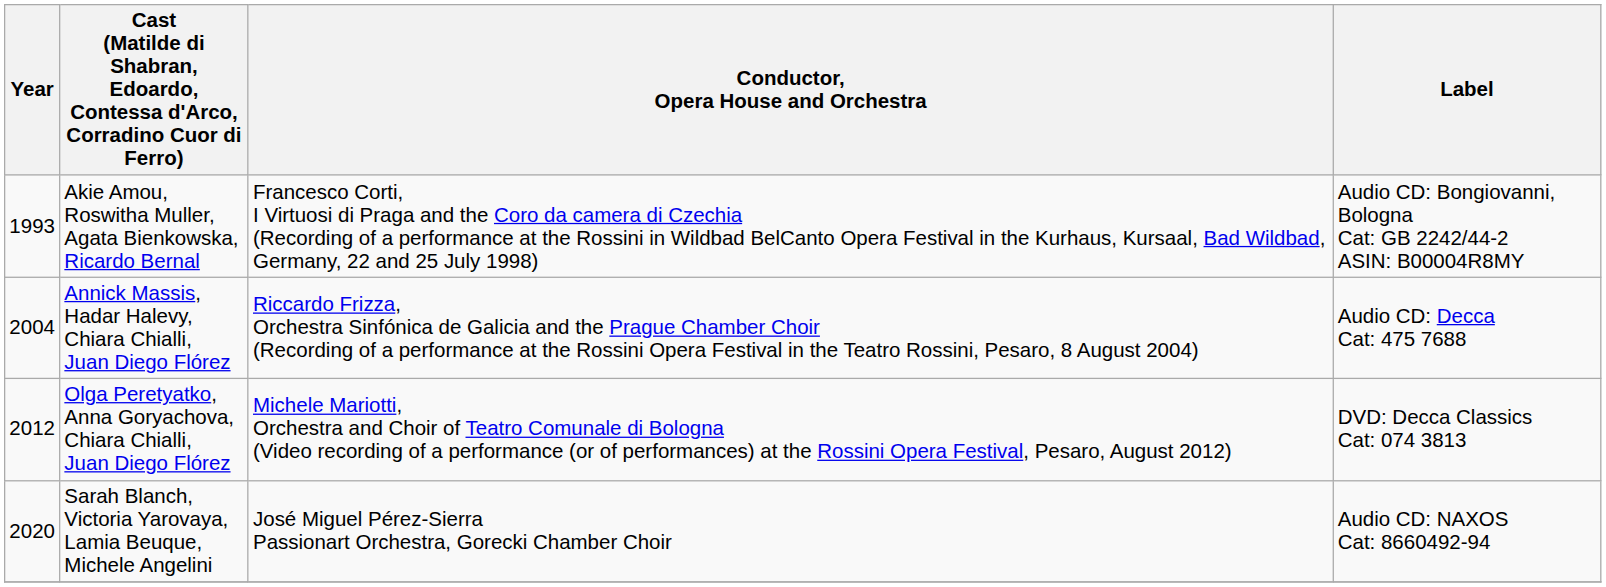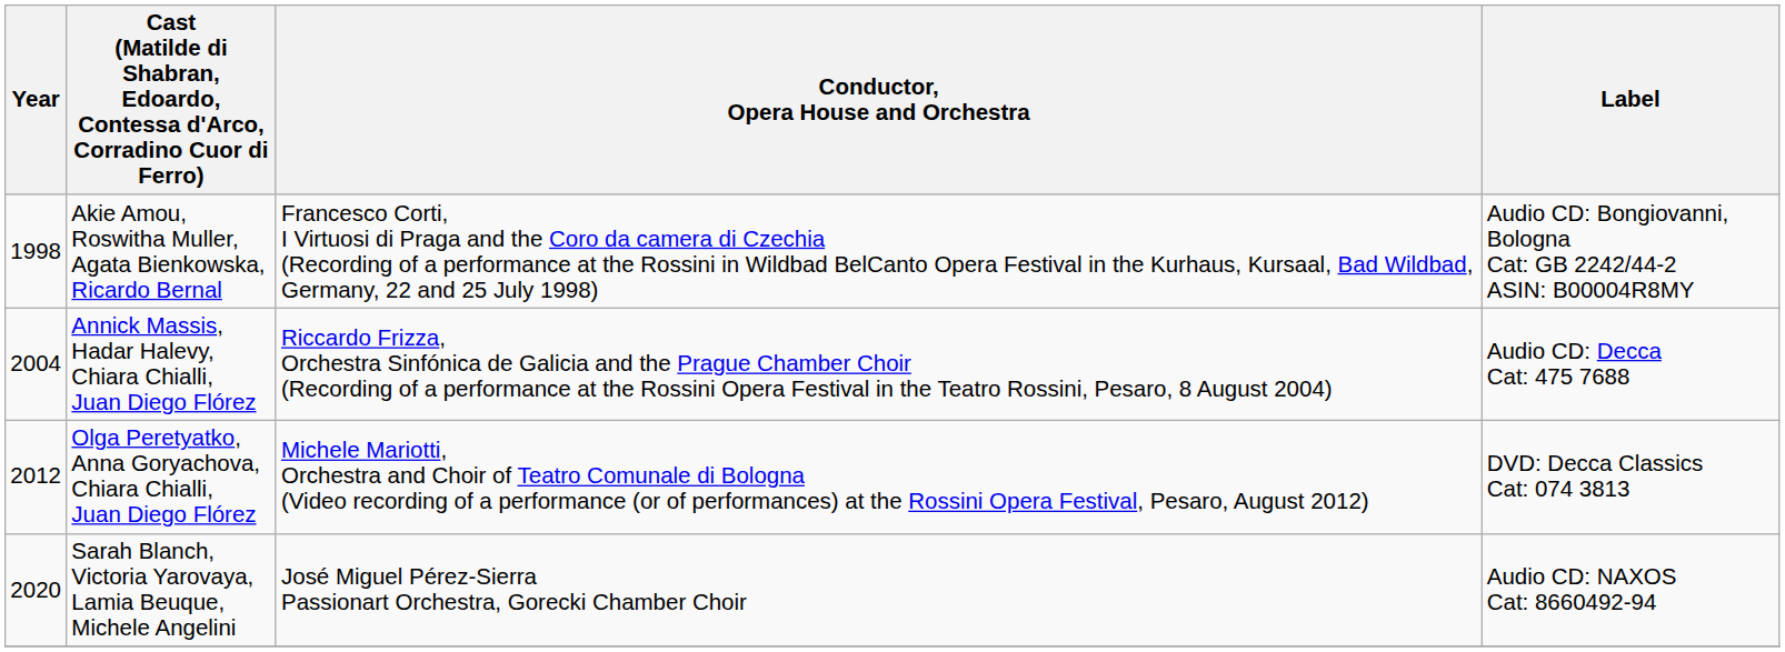 <table class="wikitable">
 <tr>
 <th>Year</th>
 <th width="140">Cast<br>(Matilde di Shabran, Edoardo,<br>Contessa d'Arco,<br>Corradino Cuor di Ferro)</th>
 <th>Conductor,<br>Opera House and Orchestra</th>
 <th>Label</th>
 </tr>
 <tr>
-<td>1993</td>
+<td>1998</td>
 <td>Akie Amou,<br>Roswitha Muller,<br>Agata Bienkowska,<br><a href='#'>Ricardo Bernal</a></td>
 <td>Francesco Corti,<br>I Virtuosi di Praga and the <a href='#'>Coro da camera di Czechia</a> <br>(Recording of a performance at the Rossini in Wildbad BelCanto Opera Festival in the Kurhaus, Kursaal, <a href='#'>Bad Wildbad</a>, Germany, 22 and 25 July 1998)</td>
 <td>Audio CD: Bongiovanni, Bologna <br>Cat: GB 2242/44-2 <br>ASIN: B00004R8MY</td>
 </tr>
 <tr>
 <td>2004</td>
 <td><a href='#'>Annick Massis</a>,<br>Hadar Halevy,<br>Chiara Chialli,<br><a href='#'>Juan Diego Flórez</a></td>
 <td><a href='#'>Riccardo Frizza</a>,<br>Orchestra Sinfónica de Galicia and the <a href='#'>Prague Chamber Choir</a><br>(Recording of a performance at the Rossini Opera Festival in the Teatro Rossini, Pesaro, 8 August 2004)</td>
 <td>Audio CD: <a href='#'>Decca</a><br>Cat: 475 7688</td>
 </tr>
 <tr>
 <td>2012</td>
 <td><a href='#'>Olga Peretyatko</a>,<br>Anna Goryachova,<br>Chiara Chialli,<br><a href='#'>Juan Diego Flórez</a></td>
 <td><a href='#'>Michele Mariotti</a>,<br>Orchestra and Choir of <a href='#'>Teatro Comunale di Bologna</a><br>(Video recording of a performance (or of performances) at the <a href='#'>Rossini Opera Festival</a>, Pesaro, August 2012)</td>
 <td>DVD: Decca Classics<br>Cat: 074 3813</td>
 </tr>
 <tr>
 <td>2020</td>
 <td>Sarah Blanch,<br>Victoria Yarovaya,<br>Lamia Beuque,<br>Michele Angelini</td>
 <td>José Miguel Pérez-Sierra<br>Passionart Orchestra, Gorecki Chamber Choir</td>
 <td>Audio CD: NAXOS<br>Cat: 8660492-94</td>
 </tr>
 <tr>
 </tr>
 </table>
